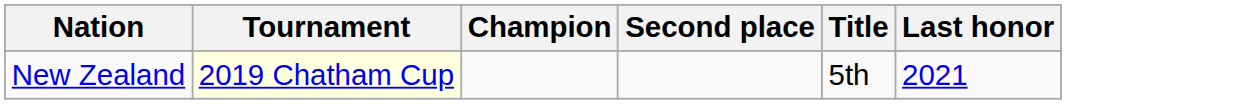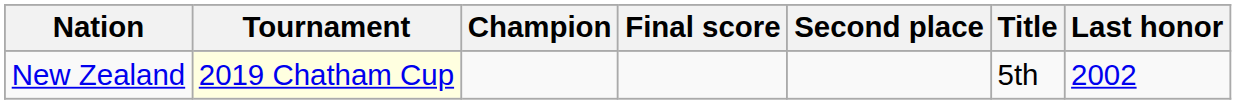 <table class="wikitable sortable">
 <tr>
 <th>Nation</th>
 <th>Tournament</th>
 <th>Champion</th>
+<th>Final score</th>
 <th>Second place</th>
 <th>Title</th>
 <th>Last honor</th>
 </tr>
 <tr>
 <td> <a href='#'>New Zealand</a></td>
 <td style="background: lightyellow;"><a href='#'>2019 Chatham Cup</a></td>
 <td></td>
 <td></td>
+<td></td>
 <td>5th</td>
-<td><a href='#'>2021</a></td>
+<td><a href='#'>2002</a></td>
 </tr>
 </table>
